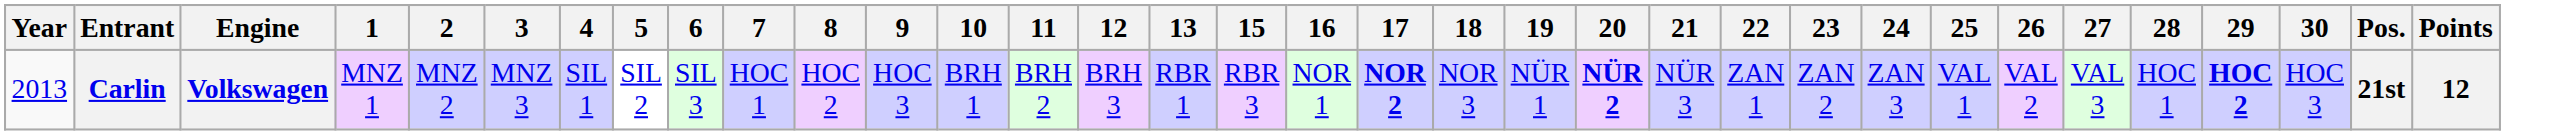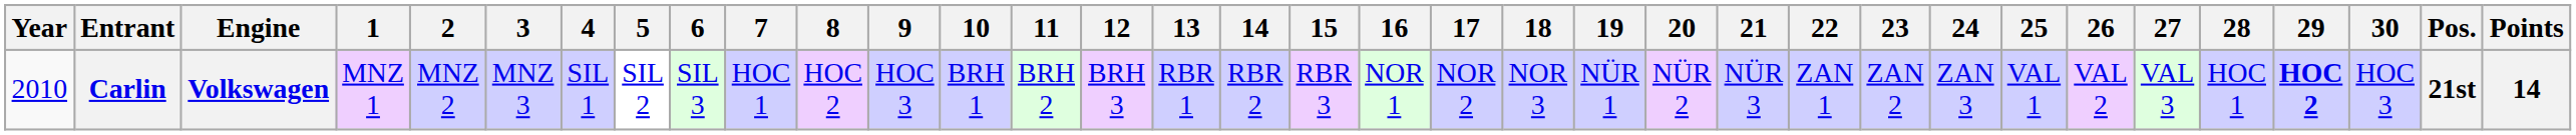 <table class="wikitable" style="text-align:center; font-size:85%">
 <tr>
 <th>Year</th>
 <th>Entrant</th>
 <th>Engine</th>
 <th>1</th>
 <th>2</th>
 <th>3</th>
 <th>4</th>
 <th>5</th>
 <th>6</th>
 <th>7</th>
 <th>8</th>
 <th>9</th>
 <th>10</th>
 <th>11</th>
 <th>12</th>
 <th>13</th>
+<th>14</th>
 <th>15</th>
 <th>16</th>
 <th>17</th>
 <th>18</th>
 <th>19</th>
 <th>20</th>
 <th>21</th>
 <th>22</th>
 <th>23</th>
 <th>24</th>
 <th>25</th>
 <th>26</th>
 <th>27</th>
 <th>28</th>
 <th>29</th>
 <th>30</th>
 <th>Pos.</th>
 <th>Points</th>
 </tr>
 <tr>
-<td><a href='#'>2013</a></td>
+<td><a href='#'>2010</a></td>
 <th><a href='#'>Carlin</a></th>
 <th><a href='#'>Volkswagen</a></th>
 <td style="background:#EFCFFF;"><a href='#'>MNZ<br>1</a><br></td>
 <td style="background:#CFCFFF;"><a href='#'>MNZ<br>2</a><br></td>
 <td style="background:#CFCFFF;"><a href='#'>MNZ<br>3</a><br></td>
 <td style="background:#CFCFFF;"><a href='#'>SIL<br>1</a><br></td>
 <td style="background:#FFFFFF;"><a href='#'>SIL<br>2</a><br></td>
 <td style="background:#DFFFDF;"><a href='#'>SIL<br>3</a><br></td>
 <td style="background:#CFCFFF;"><a href='#'>HOC<br>1</a><br></td>
 <td style="background:#EFCFFF;"><a href='#'>HOC<br>2</a><br></td>
 <td style="background:#CFCFFF;"><a href='#'>HOC<br>3</a><br></td>
 <td style="background:#CFCFFF;"><a href='#'>BRH<br>1</a><br></td>
 <td style="background:#DFFFDF;"><a href='#'>BRH<br>2</a><br></td>
 <td style="background:#EFCFFF;"><a href='#'>BRH<br>3</a><br></td>
 <td style="background:#CFCFFF;"><a href='#'>RBR<br>1</a><br></td>
+<td style="background:#CFCFFF;"><a href='#'>RBR<br>2</a><br></td>
 <td style="background:#EFCFFF;"><a href='#'>RBR<br>3</a><br></td>
 <td style="background:#DFFFDF;"><a href='#'>NOR<br>1</a><br></td>
-<td style="background:#CFCFFF;"><strong><a href='#'>NOR<br>2</a><br></strong></td>
+<td style="background:#CFCFFF;"><a href='#'>NOR<br>2</a><br></td>
 <td style="background:#CFCFFF;"><a href='#'>NOR<br>3</a><br></td>
 <td style="background:#CFCFFF;"><a href='#'>NÜR<br>1</a><br></td>
-<td style="background:#EFCFFF;"><strong><a href='#'>NÜR<br>2</a><br></strong></td>
+<td style="background:#EFCFFF;"><a href='#'>NÜR<br>2</a><br></td>
 <td style="background:#CFCFFF;"><a href='#'>NÜR<br>3</a><br></td>
 <td style="background:#CFCFFF;"><a href='#'>ZAN<br>1</a><br></td>
 <td style="background:#CFCFFF;"><a href='#'>ZAN<br>2</a><br></td>
 <td style="background:#CFCFFF;"><a href='#'>ZAN<br>3</a><br></td>
 <td style="background:#CFCFFF;"><a href='#'>VAL<br>1</a><br></td>
 <td style="background:#EFCFFF;"><a href='#'>VAL<br>2</a><br></td>
 <td style="background:#DFFFDF;"><a href='#'>VAL<br>3</a><br></td>
 <td style="background:#CFCFFF;"><a href='#'>HOC<br>1</a><br></td>
 <td style="background:#CFCFFF;"><strong><a href='#'>HOC<br>2</a><br></strong></td>
 <td style="background:#CFCFFF;"><a href='#'>HOC<br>3</a><br></td>
 <th>21st</th>
-<th>12</th>
+<th>14</th>
 </tr>
 </table>
